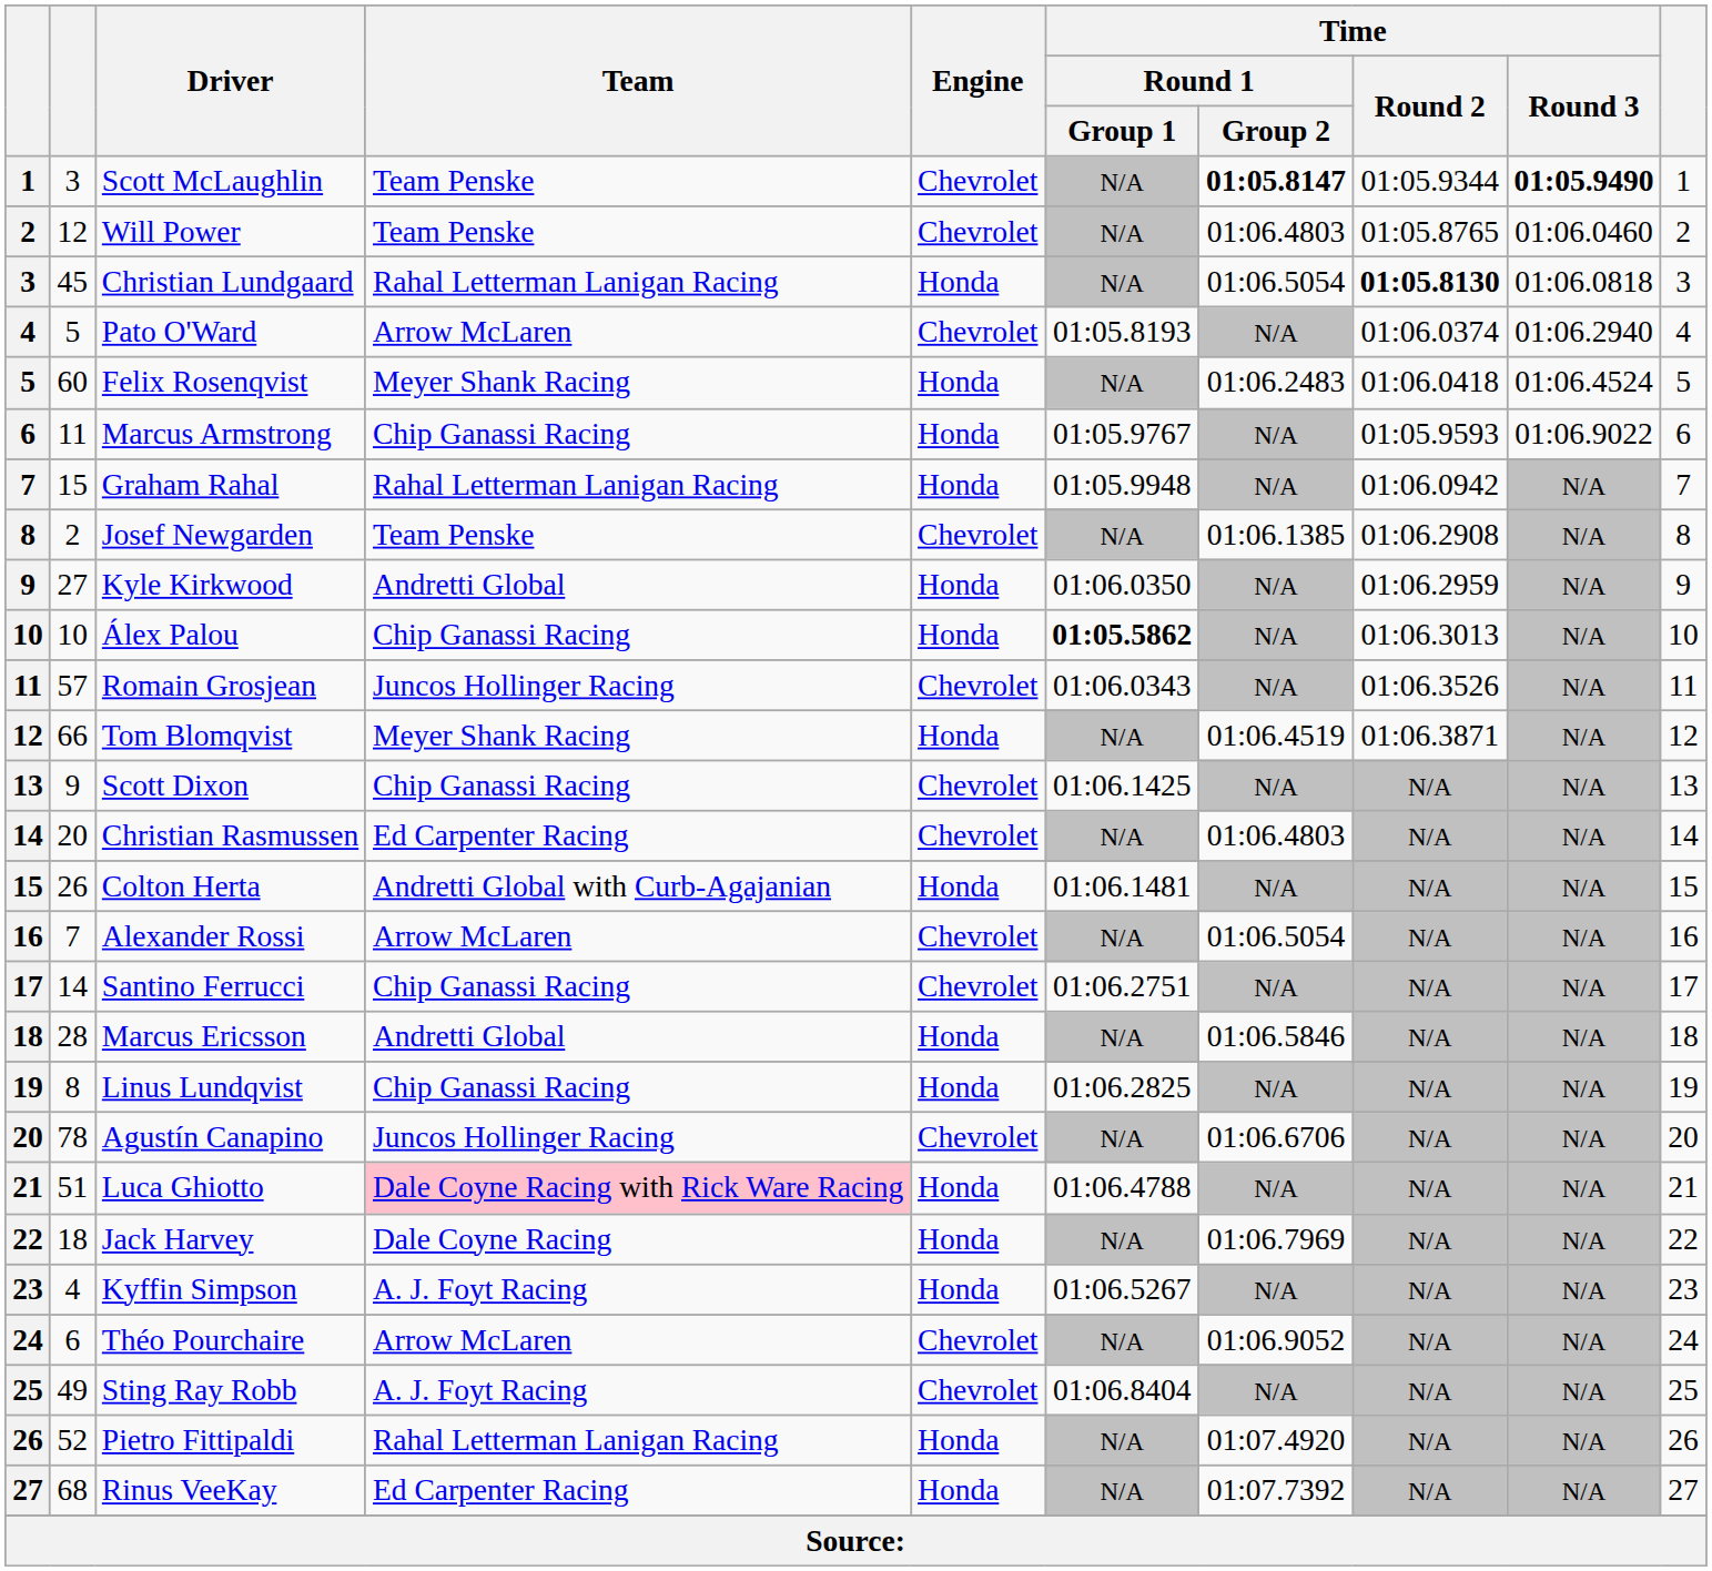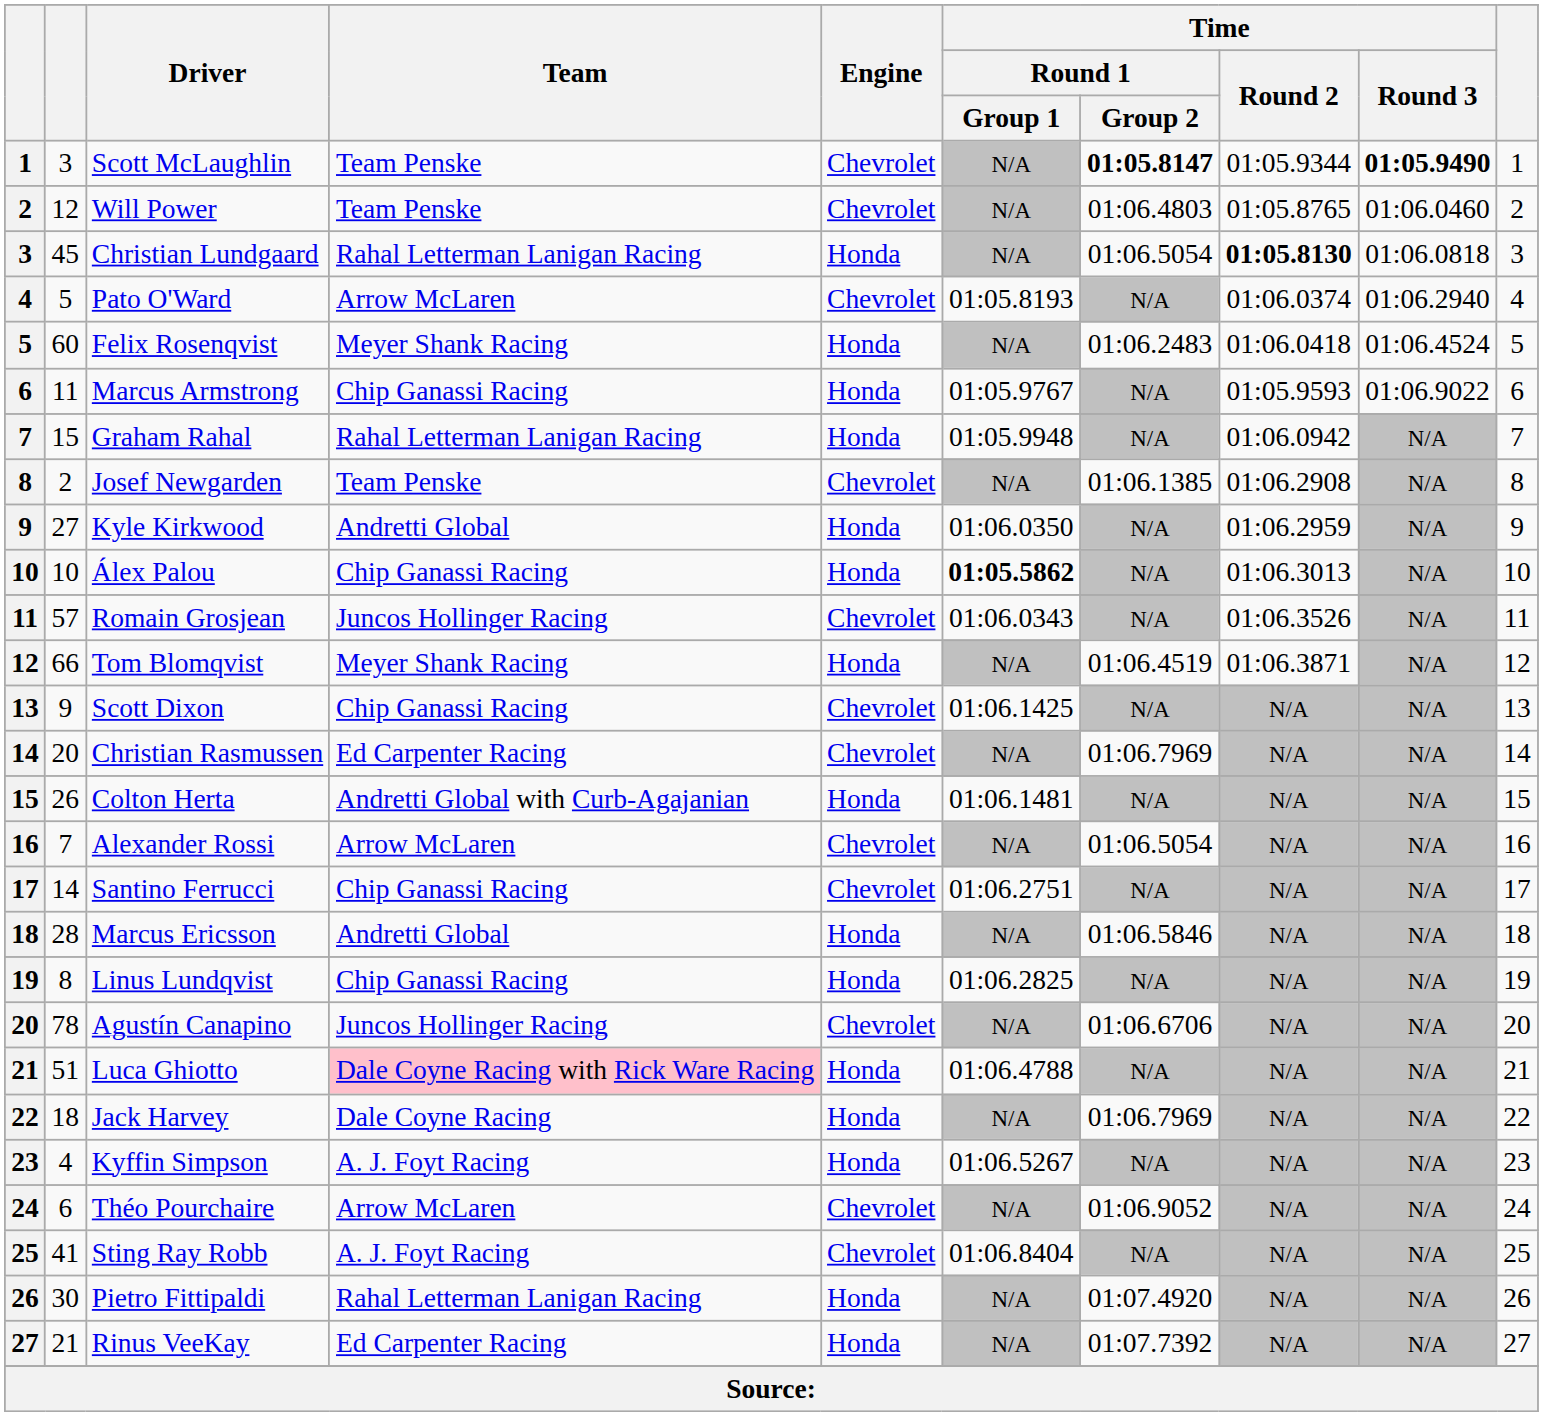 <table class="wikitable sortable" style="font-size: 95%;">
 <tr>
 <th rowspan="3"></th>
 <th rowspan="3"></th>
 <th rowspan="3">Driver</th>
 <th rowspan="3">Team</th>
 <th rowspan="3">Engine</th>
 <th colspan="4">Time</th>
 <th rowspan="3"></th>
 </tr>
 <tr>
 <th scope="col" colspan="2">Round 1</th>
 <th scope="col" rowspan="2">Round 2</th>
 <th scope="col" rowspan="2">Round 3</th>
 </tr>
 <tr>
 <th scope="col">Group 1</th>
 <th scope="col">Group 2</th>
 </tr>
 <tr>
 <th>1</th>
 <td align="center">3</td>
 <td> <a href='#'>Scott McLaughlin</a> <strong></strong></td>
 <td><a href='#'>Team Penske</a></td>
 <td><a href='#'>Chevrolet</a></td>
 <td style="background: silver" align="center" data-sort-value="2"><small>N/A</small></td>
 <td align="center"><strong>01:05.8147</strong></td>
 <td align="center">01:05.9344</td>
 <td align="center"><strong>01:05.9490</strong></td>
 <td align="center">1</td>
 </tr>
 <tr>
 <th>2</th>
 <td align="center">12</td>
 <td> <a href='#'>Will Power</a> <strong></strong></td>
 <td><a href='#'>Team Penske</a></td>
 <td><a href='#'>Chevrolet</a></td>
 <td style="background: silver" align="center" data-sort-value="3"><small>N/A</small></td>
 <td align="center">01:06.4803</td>
 <td align="center">01:05.8765</td>
 <td align="center">01:06.0460</td>
 <td align="center">2</td>
 </tr>
 <tr>
 <th>3</th>
 <td align="center">45</td>
 <td> <a href='#'>Christian Lundgaard</a></td>
 <td><a href='#'>Rahal Letterman Lanigan Racing</a></td>
 <td><a href='#'>Honda</a></td>
 <td style="background: silver" align="center" data-sort-value="4"><small>N/A</small></td>
 <td align="center">01:06.5054</td>
 <td align="center"><strong>01:05.8130</strong></td>
 <td align="center">01:06.0818</td>
 <td align="center">3</td>
 </tr>
 <tr>
 <th>4</th>
 <td align="center">5</td>
 <td> <a href='#'>Pato O'Ward</a> <strong></strong></td>
 <td><a href='#'>Arrow McLaren</a></td>
 <td><a href='#'>Chevrolet</a></td>
 <td align="center">01:05.8193</td>
 <td style="background: silver" align="center" data-sort-value="4"><small>N/A</small></td>
 <td align="center">01:06.0374</td>
 <td align="center">01:06.2940</td>
 <td align="center">4</td>
 </tr>
 <tr>
 <th>5</th>
 <td align="center">60</td>
 <td> <a href='#'>Felix Rosenqvist</a></td>
 <td><a href='#'>Meyer Shank Racing</a></td>
 <td><a href='#'>Honda</a></td>
 <td style="background: silver" align="center" data-sort-value="4"><small>N/A</small></td>
 <td align="center">01:06.2483</td>
 <td align="center">01:06.0418</td>
 <td align="center">01:06.4524</td>
 <td align="center">5</td>
 </tr>
 <tr>
 <th>6</th>
 <td align="center">11</td>
 <td> <a href='#'>Marcus Armstrong</a></td>
 <td><a href='#'>Chip Ganassi Racing</a></td>
 <td><a href='#'>Honda</a></td>
 <td align="center">01:05.9767</td>
 <td style="background: silver" align="center" data-sort-value="4"><small>N/A</small></td>
 <td align="center">01:05.9593</td>
 <td align="center">01:06.9022</td>
 <td align="center">6</td>
 </tr>
 <tr>
 <th>7</th>
 <td align="center">15</td>
 <td> <a href='#'>Graham Rahal</a></td>
 <td><a href='#'>Rahal Letterman Lanigan Racing</a></td>
 <td><a href='#'>Honda</a></td>
 <td align="center">01:05.9948</td>
 <td style="background: silver" align="center" data-sort-value="4"><small>N/A</small></td>
 <td align="center">01:06.0942</td>
 <td style="background: silver" align="center" data-sort-value="4"><small>N/A</small></td>
 <td align="center">7</td>
 </tr>
 <tr>
 <th>8</th>
 <td align="center">2</td>
 <td> <a href='#'>Josef Newgarden</a> <strong></strong></td>
 <td><a href='#'>Team Penske</a></td>
 <td><a href='#'>Chevrolet</a></td>
 <td style="background: silver" align="center" data-sort-value="4"><small>N/A</small></td>
 <td align="center">01:06.1385</td>
 <td align="center">01:06.2908</td>
 <td style="background: silver" align="center" data-sort-value="4"><small>N/A</small></td>
 <td align="center">8</td>
 </tr>
 <tr>
 <th>9</th>
 <td align="center">27</td>
 <td> <a href='#'>Kyle Kirkwood</a></td>
 <td><a href='#'>Andretti Global</a></td>
 <td><a href='#'>Honda</a></td>
 <td align="center">01:06.0350</td>
 <td style="background: silver" align="center" data-sort-value="4"><small>N/A</small></td>
 <td align="center">01:06.2959</td>
 <td style="background: silver" align="center" data-sort-value="4"><small>N/A</small></td>
 <td align="center">9</td>
 </tr>
 <tr>
 <th>10</th>
 <td align="center">10</td>
 <td> <a href='#'>Álex Palou</a> <strong></strong></td>
 <td><a href='#'>Chip Ganassi Racing</a></td>
 <td><a href='#'>Honda</a></td>
 <td align="center"><strong>01:05.5862</strong></td>
 <td style="background: silver" align="center" data-sort-value="4"><small>N/A</small></td>
 <td align="center">01:06.3013</td>
 <td style="background: silver" align="center" data-sort-value="4"><small>N/A</small></td>
 <td align="center">10</td>
 </tr>
 <tr>
 <th>11</th>
 <td align="center">57</td>
 <td> <a href='#'>Romain Grosjean</a></td>
 <td><a href='#'>Juncos Hollinger Racing</a></td>
 <td><a href='#'>Chevrolet</a></td>
 <td align="center">01:06.0343</td>
 <td style="background: silver" align="center" data-sort-value="4"><small>N/A</small></td>
 <td align="center">01:06.3526</td>
 <td style="background: silver" align="center" data-sort-value="4"><small>N/A</small></td>
 <td align="center">11</td>
 </tr>
 <tr>
 <th>12</th>
 <td align="center">66</td>
 <td> <a href='#'>Tom Blomqvist</a> <strong></strong></td>
 <td><a href='#'>Meyer Shank Racing</a></td>
 <td><a href='#'>Honda</a></td>
 <td style="background: silver" align="center" data-sort-value="4"><small>N/A</small></td>
 <td align="center">01:06.4519</td>
 <td align="center">01:06.3871</td>
 <td style="background: silver" align="center" data-sort-value="4"><small>N/A</small></td>
 <td align="center">12</td>
 </tr>
 <tr>
 <th>13</th>
 <td align="center">9</td>
 <td> <a href='#'>Scott Dixon</a></td>
 <td><a href='#'>Chip Ganassi Racing</a></td>
 <td><a href='#'>Chevrolet</a></td>
 <td align="center">01:06.1425</td>
 <td style="background: silver" align="center" data-sort-value="4"><small>N/A</small></td>
 <td style="background: silver" align="center" data-sort-value="4"><small>N/A</small></td>
 <td style="background: silver" align="center" data-sort-value="4"><small>N/A</small></td>
 <td align="center">13</td>
 </tr>
 <tr>
 <th>14</th>
 <td align="center">20</td>
 <td> <a href='#'>Christian Rasmussen</a> <strong></strong></td>
 <td><a href='#'>Ed Carpenter Racing</a></td>
 <td><a href='#'>Chevrolet</a></td>
 <td style="background: silver" align="center" data-sort-value="4"><small>N/A</small></td>
-<td align="center">01:06.4803</td>
+<td align="center">01:06.7969</td>
 <td style="background: silver" align="center" data-sort-value="4"><small>N/A</small></td>
 <td style="background: silver" align="center" data-sort-value="4"><small>N/A</small></td>
 <td align="center">14</td>
 </tr>
 <tr>
 <th>15</th>
 <td align="center">26</td>
 <td> <a href='#'>Colton Herta</a></td>
 <td><a href='#'>Andretti Global</a> with <a href='#'>Curb-Agajanian</a></td>
 <td><a href='#'>Honda</a></td>
 <td align="center">01:06.1481</td>
 <td style="background: silver" align="center" data-sort-value="4"><small>N/A</small></td>
 <td style="background: silver" align="center" data-sort-value="4"><small>N/A</small></td>
 <td style="background: silver" align="center" data-sort-value="4"><small>N/A</small></td>
 <td align="center">15</td>
 </tr>
 <tr>
 <th>16</th>
 <td align="center">7</td>
 <td> <a href='#'>Alexander Rossi</a></td>
 <td><a href='#'>Arrow McLaren</a></td>
 <td><a href='#'>Chevrolet</a></td>
 <td style="background: silver" align="center" data-sort-value="4"><small>N/A</small></td>
 <td align="center">01:06.5054</td>
 <td style="background: silver" align="center" data-sort-value="4"><small>N/A</small></td>
 <td style="background: silver" align="center" data-sort-value="4"><small>N/A</small></td>
 <td align="center">16</td>
 </tr>
 <tr>
 <th>17</th>
 <td align="center">14</td>
 <td> <a href='#'>Santino Ferrucci</a></td>
 <td><a href='#'>Chip Ganassi Racing</a></td>
 <td><a href='#'>Chevrolet</a></td>
 <td align="center">01:06.2751</td>
 <td style="background: silver" align="center" data-sort-value="4"><small>N/A</small></td>
 <td style="background: silver" align="center" data-sort-value="4"><small>N/A</small></td>
 <td style="background: silver" align="center" data-sort-value="4"><small>N/A</small></td>
 <td align="center">17</td>
 </tr>
 <tr>
 <th>18</th>
 <td align="center">28</td>
 <td> <a href='#'>Marcus Ericsson</a></td>
 <td><a href='#'>Andretti Global</a></td>
 <td><a href='#'>Honda</a></td>
 <td style="background: silver" align="center" data-sort-value="4"><small>N/A</small></td>
 <td align="center">01:06.5846</td>
 <td style="background: silver" align="center" data-sort-value="4"><small>N/A</small></td>
 <td style="background: silver" align="center" data-sort-value="4"><small>N/A</small></td>
 <td align="center">18</td>
 </tr>
 <tr>
 <th>19</th>
 <td align="center">8</td>
 <td> <a href='#'>Linus Lundqvist</a> <strong></strong></td>
 <td><a href='#'>Chip Ganassi Racing</a></td>
 <td><a href='#'>Honda</a></td>
 <td align="center">01:06.2825</td>
 <td style="background: silver" align="center" data-sort-value="4"><small>N/A</small></td>
 <td style="background: silver" align="center" data-sort-value="4"><small>N/A</small></td>
 <td style="background: silver" align="center" data-sort-value="4"><small>N/A</small></td>
 <td align="center">19</td>
 </tr>
 <tr>
 <th>20</th>
 <td align="center">78</td>
 <td> <a href='#'>Agustín Canapino</a></td>
 <td><a href='#'>Juncos Hollinger Racing</a></td>
 <td><a href='#'>Chevrolet</a></td>
 <td style="background: silver" align="center" data-sort-value="4"><small>N/A</small></td>
 <td align="center">01:06.6706</td>
 <td style="background: silver" align="center" data-sort-value="4"><small>N/A</small></td>
 <td style="background: silver" align="center" data-sort-value="4"><small>N/A</small></td>
 <td align="center">20</td>
 </tr>
 <tr>
 <th>21</th>
 <td align="center">51</td>
 <td> <a href='#'>Luca Ghiotto</a> <strong></strong></td>
 <td style="background: pink;"><a href='#'>Dale Coyne Racing</a> with <a href='#'>Rick Ware Racing</a></td>
 <td><a href='#'>Honda</a></td>
 <td align="center">01:06.4788</td>
 <td style="background: silver" align="center" data-sort-value="4"><small>N/A</small></td>
 <td style="background: silver" align="center" data-sort-value="4"><small>N/A</small></td>
 <td style="background: silver" align="center" data-sort-value="4"><small>N/A</small></td>
 <td align="center">21</td>
 </tr>
 <tr>
 <th>22</th>
 <td align="center">18</td>
 <td> <a href='#'>Jack Harvey</a></td>
 <td><a href='#'>Dale Coyne Racing</a></td>
 <td><a href='#'>Honda</a></td>
 <td style="background: silver" align="center" data-sort-value="4"><small>N/A</small></td>
 <td align="center">01:06.7969</td>
 <td style="background: silver" align="center" data-sort-value="4"><small>N/A</small></td>
 <td style="background: silver" align="center" data-sort-value="4"><small>N/A</small></td>
 <td align="center">22</td>
 </tr>
 <tr>
 <th>23</th>
 <td align="center">4</td>
 <td> <a href='#'>Kyffin Simpson</a> <strong></strong></td>
 <td><a href='#'>A. J. Foyt Racing</a></td>
 <td><a href='#'>Honda</a></td>
 <td align="center">01:06.5267</td>
 <td style="background: silver" align="center" data-sort-value="4"><small>N/A</small></td>
 <td style="background: silver" align="center" data-sort-value="4"><small>N/A</small></td>
 <td style="background: silver" align="center" data-sort-value="4"><small>N/A</small></td>
 <td align="center">23</td>
 </tr>
 <tr>
 <th>24</th>
 <td align="center">6</td>
 <td> <a href='#'>Théo Pourchaire</a> <strong></strong></td>
 <td><a href='#'>Arrow McLaren</a></td>
 <td><a href='#'>Chevrolet</a></td>
 <td style="background: silver" align="center" data-sort-value="4"><small>N/A</small></td>
 <td align="center">01:06.9052</td>
 <td style="background: silver" align="center" data-sort-value="4"><small>N/A</small></td>
 <td style="background: silver" align="center" data-sort-value="4"><small>N/A</small></td>
 <td align="center">24</td>
 </tr>
 <tr>
 <th>25</th>
-<td align="center">49</td>
+<td align="center">41</td>
 <td> <a href='#'>Sting Ray Robb</a></td>
 <td><a href='#'>A. J. Foyt Racing</a></td>
 <td><a href='#'>Chevrolet</a></td>
 <td align="center">01:06.8404</td>
 <td style="background: silver" align="center" data-sort-value="4"><small>N/A</small></td>
 <td style="background: silver" align="center" data-sort-value="4"><small>N/A</small></td>
 <td style="background: silver" align="center" data-sort-value="4"><small>N/A</small></td>
 <td align="center">25</td>
 </tr>
 <tr>
 <th>26</th>
-<td align="center">52</td>
+<td align="center">30</td>
 <td> <a href='#'>Pietro Fittipaldi</a></td>
 <td><a href='#'>Rahal Letterman Lanigan Racing</a></td>
 <td><a href='#'>Honda</a></td>
 <td style="background: silver" align="center" data-sort-value="4"><small>N/A</small></td>
 <td align="center">01:07.4920</td>
 <td style="background: silver" align="center" data-sort-value="4"><small>N/A</small></td>
 <td style="background: silver" align="center" data-sort-value="4"><small>N/A</small></td>
 <td align="center">26</td>
 </tr>
 <tr>
 <th>27</th>
-<td align="center">68</td>
+<td align="center">21</td>
 <td> <a href='#'>Rinus VeeKay</a></td>
 <td><a href='#'>Ed Carpenter Racing</a></td>
 <td><a href='#'>Honda</a></td>
 <td style="background: silver" align="center" data-sort-value="4"><small>N/A</small></td>
 <td align="center">01:07.7392</td>
 <td style="background: silver" align="center" data-sort-value="4"><small>N/A</small></td>
 <td style="background: silver" align="center" data-sort-value="4"><small>N/A</small></td>
 <td align="center">27</td>
 </tr>
 <tr>
 </tr>
 <tr class="sortbottom">
 <th colspan="10">Source:</th>
 </tr>
 </table>
